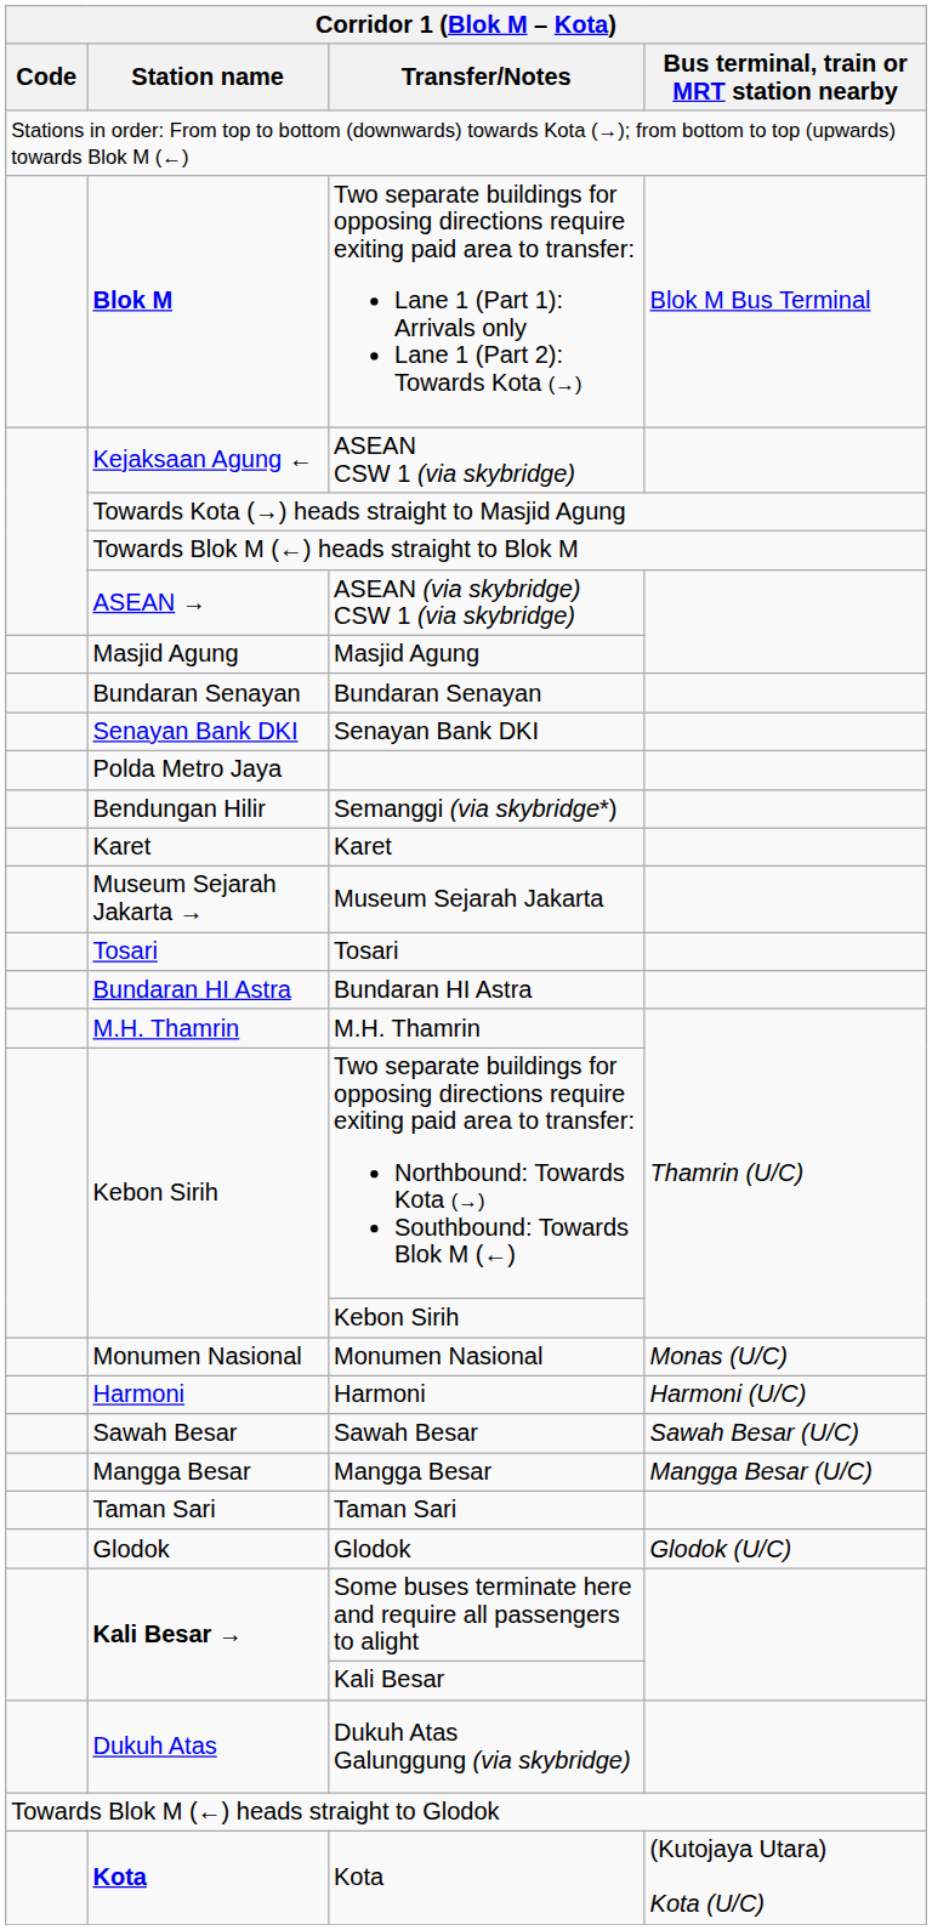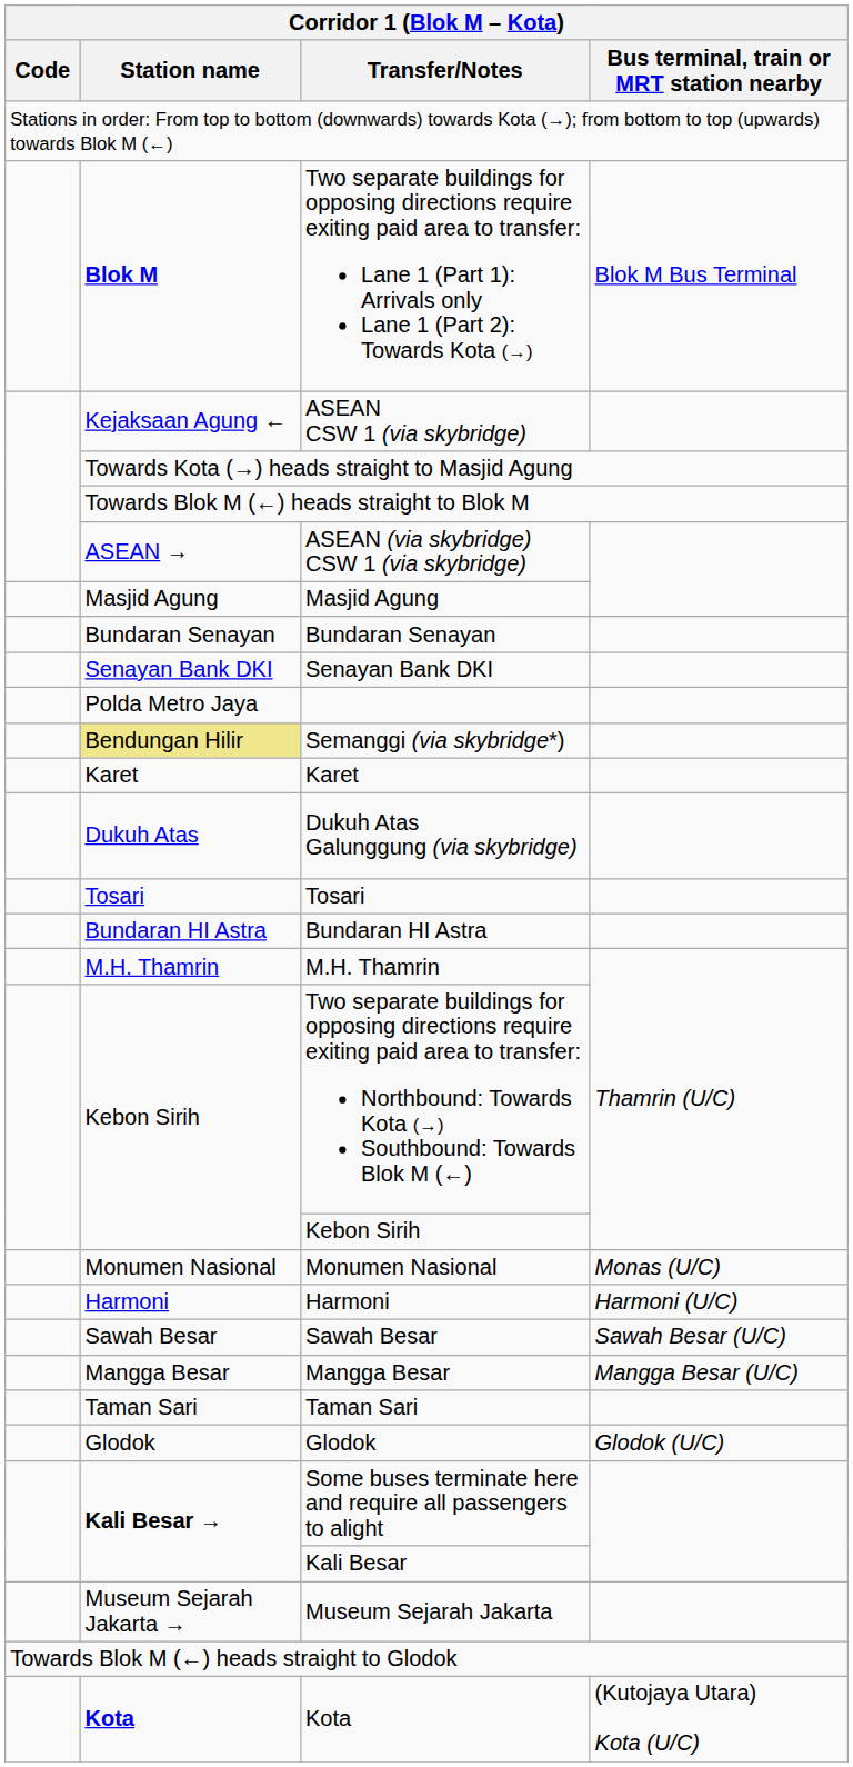 <table class="wikitable" style="font-size:100%">
 <tr>
 <th colspan="4" align="left"> Corridor 1 (<a href='#'>Blok M</a> – <a href='#'>Kota</a>)</th>
 </tr>
 <tr>
 <th width="50">Code</th>
 <th width="190">Station name</th>
 <th width="240">Transfer/Notes</th>
 <th width="240">Bus terminal, train or <a href='#'>MRT</a> station nearby</th>
 </tr>
 <tr>
 <td colspan="4"><small>Stations in order: From top to bottom (downwards) towards Kota (→); from bottom to top (upwards) towards Blok M (←)</small></td>
 </tr>
 <tr>
 <td align="center"><strong></strong></td>
 <td><strong><a href='#'>Blok M</a></strong></td>
 <td>Two separate buildings for opposing directions require exiting paid area to transfer:<br><ul><li>Lane 1 (Part 1): Arrivals only</li><li>Lane 1 (Part 2): Towards Kota <small>(→)</small></li></ul></td>
 <td> <a href='#'>Blok M Bus Terminal</a><br> </td>
 </tr>
 <tr>
 <td rowspan="4"></td>
 <td><a href='#'>Kejaksaan Agung</a> ←</td>
 <td> ASEAN<br>    CSW 1 <em>(via skybridge)</em></td>
 <td> </td>
 </tr>
 <tr>
 <td colspan="3">Towards Kota (→) heads straight to Masjid Agung</td>
 </tr>
 <tr>
 <td colspan="3">Towards Blok M (←) heads straight to Blok M</td>
 </tr>
 <tr>
 <td><a href='#'>ASEAN</a> →</td>
 <td> ASEAN <em>(via skybridge)</em><br>    CSW 1 <em>(via skybridge)</em></td>
 <td rowspan="2"> </td>
 </tr>
 <tr>
 <td align="center"><strong></strong></td>
 <td>Masjid Agung</td>
 <td> Masjid Agung</td>
 </tr>
 <tr>
 <td align="center"><strong></strong></td>
 <td>Bundaran Senayan</td>
 <td>   Bundaran Senayan</td>
 <td> </td>
 </tr>
 <tr>
 <td align="center"><a href='#'></a></td>
 <td><a href='#'>Senayan Bank DKI</a></td>
 <td>    Senayan Bank DKI</td>
 <td></td>
 </tr>
 <tr>
 <td align="center"><a href='#'></a></td>
 <td>Polda Metro Jaya</td>
 <td></td>
 <td> </td>
 </tr>
 <tr>
 <td align="center"><a href='#'></a></td>
-<td>Bendungan Hilir</td>
+<td style="background: khaki;">Bendungan Hilir</td>
 <td>    Semanggi <em>(via skybridge</em>*)</td>
 <td> </td>
 </tr>
 <tr>
 <td align="center"><a href='#'></a></td>
 <td>Karet</td>
 <td> Karet</td>
 <td></td>
 </tr>
 <tr>
-<td align="center"><strong></strong><br><strong></strong></td>
-<td>Museum Sejarah Jakarta →</td>
-<td>  Museum Sejarah Jakarta</td>
-<td></td>
+<td align="center"><a href='#'></a></td>
+<td><a href='#'>Dukuh Atas</a></td>
+<td> Dukuh Atas<br>  Galunggung <em>(via skybridge)</em></td>
+<td> <br> <br>  <br>  </td>
 </tr>
 <tr>
 <td align="center"><a href='#'></a></td>
 <td><a href='#'>Tosari</a></td>
 <td> Tosari</td>
 <td> </td>
 </tr>
 <tr>
 <td align="center"><a href='#'></a></td>
 <td><a href='#'>Bundaran HI Astra</a></td>
 <td>  Bundaran HI Astra</td>
 <td> </td>
 </tr>
 <tr>
 <td align="center"><a href='#'></a></td>
 <td><a href='#'>M.H. Thamrin</a></td>
 <td>  M.H. Thamrin</td>
 <td rowspan="3">  <em>Thamrin (U/C)</em></td>
 </tr>
 <tr>
 <td rowspan="2" align="center"><a href='#'></a></td>
 <td rowspan="2">Kebon Sirih</td>
 <td>Two separate buildings for opposing directions require exiting paid area to transfer:<br><ul><li>Northbound: Towards Kota <small>(→)</small></li><li>Southbound: Towards Blok M (←)</li></ul></td>
 </tr>
 <tr>
 <td>  Kebon Sirih</td>
 </tr>
 <tr>
 <td align="center"><strong></strong><br><strong></strong></td>
 <td>Monumen Nasional</td>
 <td>    Monumen Nasional</td>
 <td> <em>Monas (U/C)</em></td>
 </tr>
 <tr>
 <td align="center"><strong></strong><br><strong></strong></td>
 <td><a href='#'>Harmoni</a></td>
 <td> Harmoni</td>
 <td> <em>Harmoni (U/C)</em></td>
 </tr>
 <tr>
 <td align="center"><a href='#'></a></td>
 <td>Sawah Besar</td>
 <td> Sawah Besar</td>
 <td> <em>Sawah Besar (U/C)</em></td>
 </tr>
 <tr>
 <td align="center"><a href='#'></a></td>
 <td>Mangga Besar</td>
 <td> Mangga Besar</td>
 <td> <em>Mangga Besar (U/C)</em></td>
 </tr>
 <tr>
 <td align="center"><a href='#'></a></td>
 <td>Taman Sari</td>
 <td> Taman Sari</td>
 <td></td>
 </tr>
 <tr>
 <td align="center"><a href='#'></a></td>
 <td>Glodok</td>
 <td> Glodok</td>
 <td> <em>Glodok (U/C)</em></td>
 </tr>
 <tr>
 <td rowspan="2" align="center"><strong></strong><br><strong></strong></td>
 <td rowspan="2"><strong>Kali Besar →</strong></td>
 <td>Some buses terminate here and require all passengers to alight</td>
 <td rowspan="2"></td>
 </tr>
 <tr>
 <td>  Kali Besar</td>
 </tr>
 <tr>
-<td align="center"><a href='#'></a></td>
-<td><a href='#'>Dukuh Atas</a></td>
-<td> Dukuh Atas<br>  Galunggung <em>(via skybridge)</em></td>
-<td> <br> <br>  <br>  </td>
+<td align="center"><strong></strong><br><strong></strong></td>
+<td>Museum Sejarah Jakarta →</td>
+<td>  Museum Sejarah Jakarta</td>
+<td></td>
 </tr>
 <tr>
 <td colspan="4">Towards Blok M (←) heads straight to Glodok</td>
 </tr>
 <tr>
 <td align="center"><strong></strong><br><strong></strong></td>
 <td><strong><a href='#'>Kota</a></strong></td>
 <td>  Kota</td>
 <td> (Kutojaya Utara)<br>  <br> <em>Kota (U/C)</em></td>
 </tr>
 </table>
